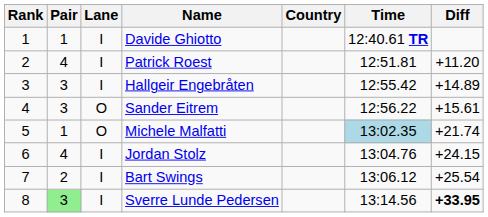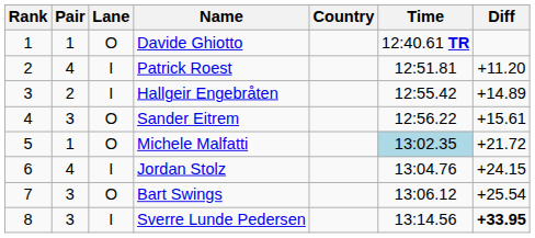 <table class="wikitable sortable" style="text-align:center">
 <tr>
 <th>Rank</th>
 <th>Pair</th>
 <th>Lane</th>
 <th>Name</th>
 <th>Country</th>
 <th>Time</th>
 <th>Diff</th>
 </tr>
 <tr>
 <td>1</td>
 <td>1</td>
-<td>I</td>
+<td>O</td>
 <td align=left><a href='#'>Davide Ghiotto</a></td>
 <td align=left></td>
 <td>12:40.61 <strong><a href='#'>TR</a></strong></td>
 <td></td>
 </tr>
 <tr>
 <td>2</td>
 <td>4</td>
 <td>I</td>
 <td align=left><a href='#'>Patrick Roest</a></td>
 <td align=left></td>
 <td>12:51.81</td>
 <td>+11.20</td>
 </tr>
 <tr>
 <td>3</td>
-<td>3</td>
+<td>2</td>
 <td>I</td>
 <td align=left><a href='#'>Hallgeir Engebråten</a></td>
 <td align=left></td>
 <td>12:55.42</td>
 <td>+14.89</td>
 </tr>
 <tr>
 <td>4</td>
 <td>3</td>
 <td>O</td>
 <td align=left><a href='#'>Sander Eitrem</a></td>
 <td align=left></td>
 <td>12:56.22</td>
 <td>+15.61</td>
 </tr>
 <tr>
 <td>5</td>
 <td>1</td>
 <td>O</td>
 <td align=left><a href='#'>Michele Malfatti</a></td>
 <td align=left></td>
 <td style="background: lightblue;">13:02.35</td>
-<td>+21.74</td>
+<td>+21.72</td>
 </tr>
 <tr>
 <td>6</td>
 <td>4</td>
 <td>I</td>
 <td align=left><a href='#'>Jordan Stolz</a></td>
 <td align=left></td>
 <td>13:04.76</td>
 <td>+24.15</td>
 </tr>
 <tr>
 <td>7</td>
-<td>2</td>
-<td>I</td>
+<td>3</td>
+<td>O</td>
 <td align=left><a href='#'>Bart Swings</a></td>
 <td align=left></td>
 <td>13:06.12</td>
 <td>+25.54</td>
 </tr>
 <tr>
 <td>8</td>
-<td style="background: lightgreen;">3</td>
+<td>3</td>
 <td>I</td>
 <td align=left><a href='#'>Sverre Lunde Pedersen</a></td>
 <td align=left></td>
 <td>13:14.56</td>
 <td><strong>+33.95</strong></td>
 </tr>
 </table>
